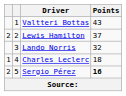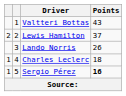 <table class="wikitable" style="font-size: 85%;">
 <tr>
 <th scope="col"></th>
 <th scope="col"></th>
 <th scope="col">Driver</th>
 <th scope="col">Points</th>
 </tr>
 <tr>
 <td align="left"></td>
 <td align="center">1</td>
 <td data-sort-value="bot"> <a href='#'>Valtteri Bottas</a></td>
 <td align="left">43</td>
 </tr>
 <tr>
 <td align="left"> 2</td>
 <td align="center">2</td>
 <td data-sort-value="ham"> <a href='#'>Lewis Hamilton</a></td>
 <td align="left">37</td>
 </tr>
 <tr>
 <td align="left"></td>
 <td align="center">3</td>
 <td data-sort-value="nor"> <a href='#'>Lando Norris</a></td>
-<td align="left">32</td>
+<td align="left">26</td>
 </tr>
 <tr>
 <td align="left"> 1</td>
 <td align="center">4</td>
 <td data-sort-value="lec"> <a href='#'>Charles Leclerc</a></td>
 <td align="left">18</td>
 </tr>
 <tr>
-<td align="left"> 2</td>
+<td align="left"> 1</td>
 <td align="center">5</td>
 <td data-sort-value="per"> <a href='#'>Sergio Pérez</a></td>
 <td align="left"><strong>16</strong></td>
 </tr>
 <tr>
 <th colspan=4>Source:</th>
 </tr>
 </table>
